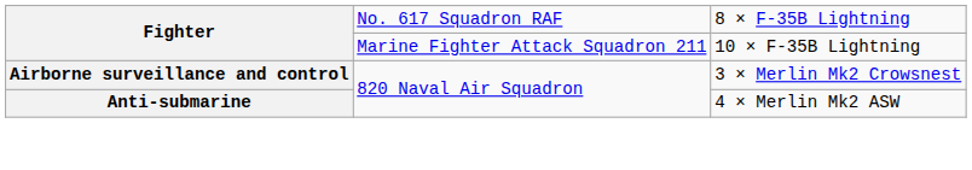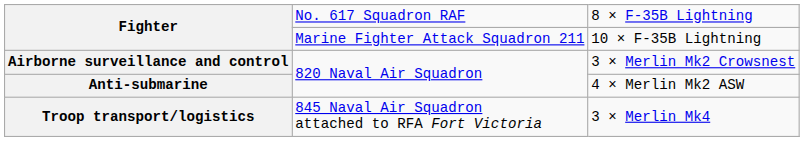 <table class="wikitable" style="text-align:left;">
 <tr>
 <th rowspan="2">Fighter</th>
 <td><a href='#'>No. 617 Squadron RAF</a></td>
 <td>8 × <a href='#'>F-35B Lightning</a></td>
 </tr>
 <tr>
 <td><a href='#'>Marine Fighter Attack Squadron 211</a></td>
 <td>10 × F-35B Lightning</td>
 </tr>
 <tr>
 <th>Airborne surveillance and control</th>
 <td rowspan="2"><a href='#'>820 Naval Air Squadron</a></td>
 <td>3 × <a href='#'>Merlin Mk2 Crowsnest</a></td>
 </tr>
 <tr>
 <th>Anti-submarine</th>
 <td>4 × Merlin Mk2 ASW</td>
 </tr>
+<tr>
+<th>Troop transport/logistics</th>
+<td><a href='#'>845 Naval Air Squadron</a><br>attached to RFA <em>Fort Victoria</em></td>
+<td>3 × <a href='#'>Merlin Mk4</a></td>
+</tr>
 </table>
